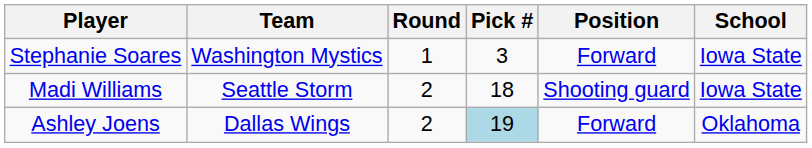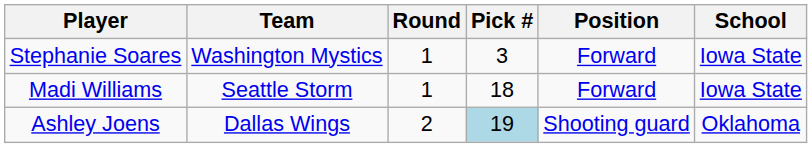 <table class="wikitable" style="text-align:center;">
 <tr>
 <th>Player</th>
 <th>Team</th>
 <th>Round</th>
 <th>Pick #</th>
 <th>Position</th>
 <th>School</th>
 </tr>
 <tr>
 <td><a href='#'>Stephanie Soares</a></td>
 <td><a href='#'>Washington Mystics</a></td>
 <td>1</td>
 <td>3</td>
 <td><a href='#'>Forward</a></td>
 <td><a href='#'>Iowa State</a></td>
 </tr>
 <tr>
 <td><a href='#'>Madi Williams</a></td>
 <td><a href='#'>Seattle Storm</a></td>
-<td>2</td>
+<td>1</td>
 <td>18</td>
-<td><a href='#'>Shooting guard</a></td>
+<td><a href='#'>Forward</a></td>
 <td><a href='#'>Iowa State</a></td>
 </tr>
 <tr>
 <td><a href='#'>Ashley Joens</a></td>
 <td><a href='#'>Dallas Wings</a></td>
 <td>2</td>
 <td style="background: lightblue;">19</td>
-<td><a href='#'>Forward</a></td>
+<td><a href='#'>Shooting guard</a></td>
 <td><a href='#'>Oklahoma</a></td>
 </tr>
 </table>
